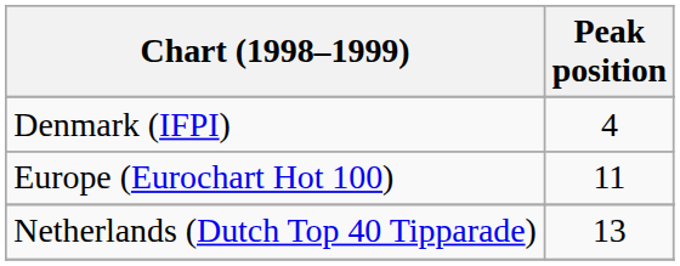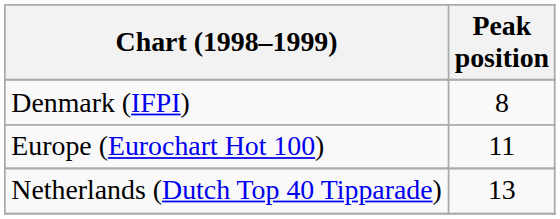 <table class="wikitable sortable">
 <tr>
 <th>Chart (1998–1999)</th>
 <th>Peak<br>position</th>
 </tr>
 <tr>
 </tr>
 <tr>
 <td>Denmark (<a href='#'>IFPI</a>)</td>
-<td align="center">4</td>
+<td align="center">8</td>
 </tr>
 <tr>
 <td>Europe (<a href='#'>Eurochart Hot 100</a>)</td>
 <td align="center">11</td>
 </tr>
 <tr>
 </tr>
 <tr>
 </tr>
 <tr>
 <td>Netherlands (<a href='#'>Dutch Top 40 Tipparade</a>)</td>
 <td align="center">13</td>
 </tr>
 <tr>
 </tr>
 <tr>
 </tr>
 <tr>
 </tr>
 </table>
